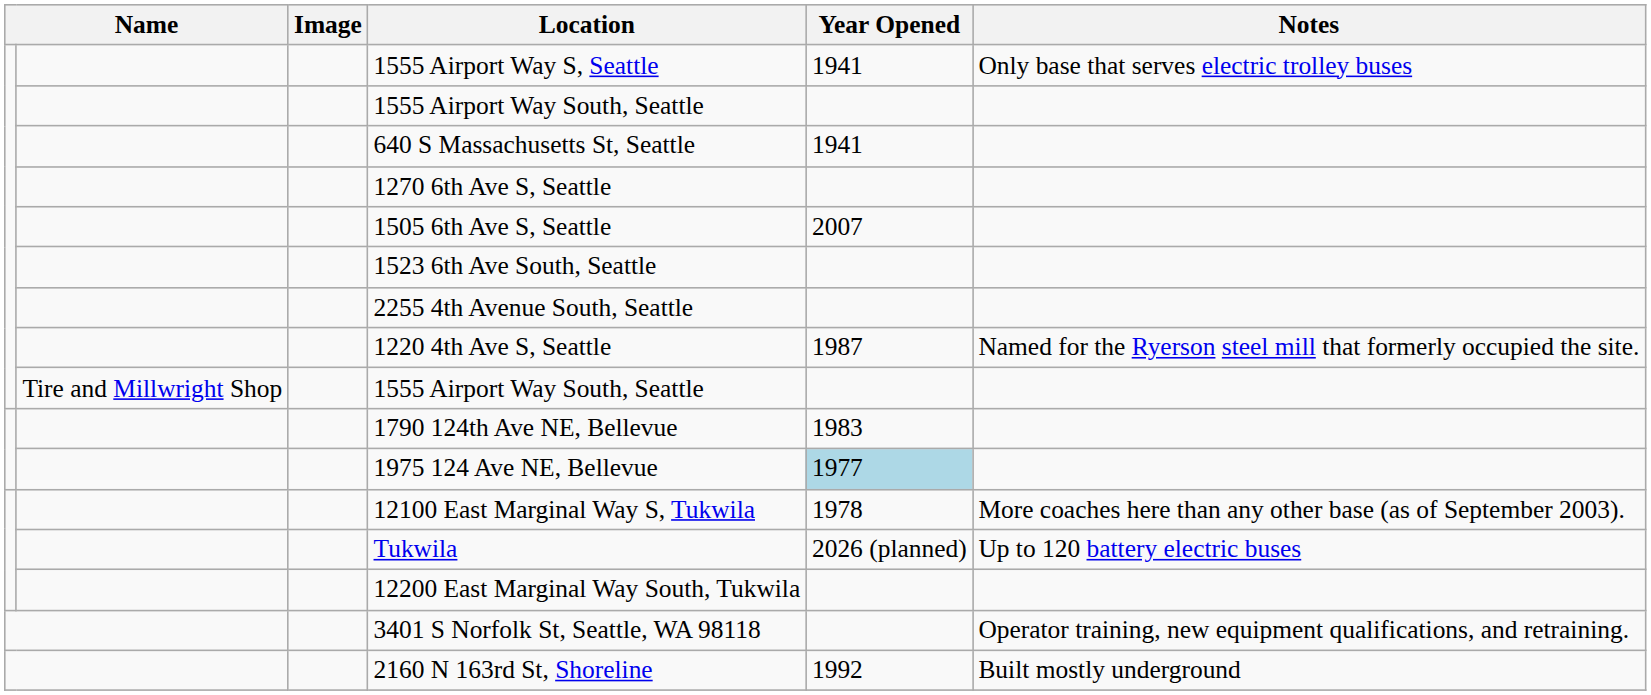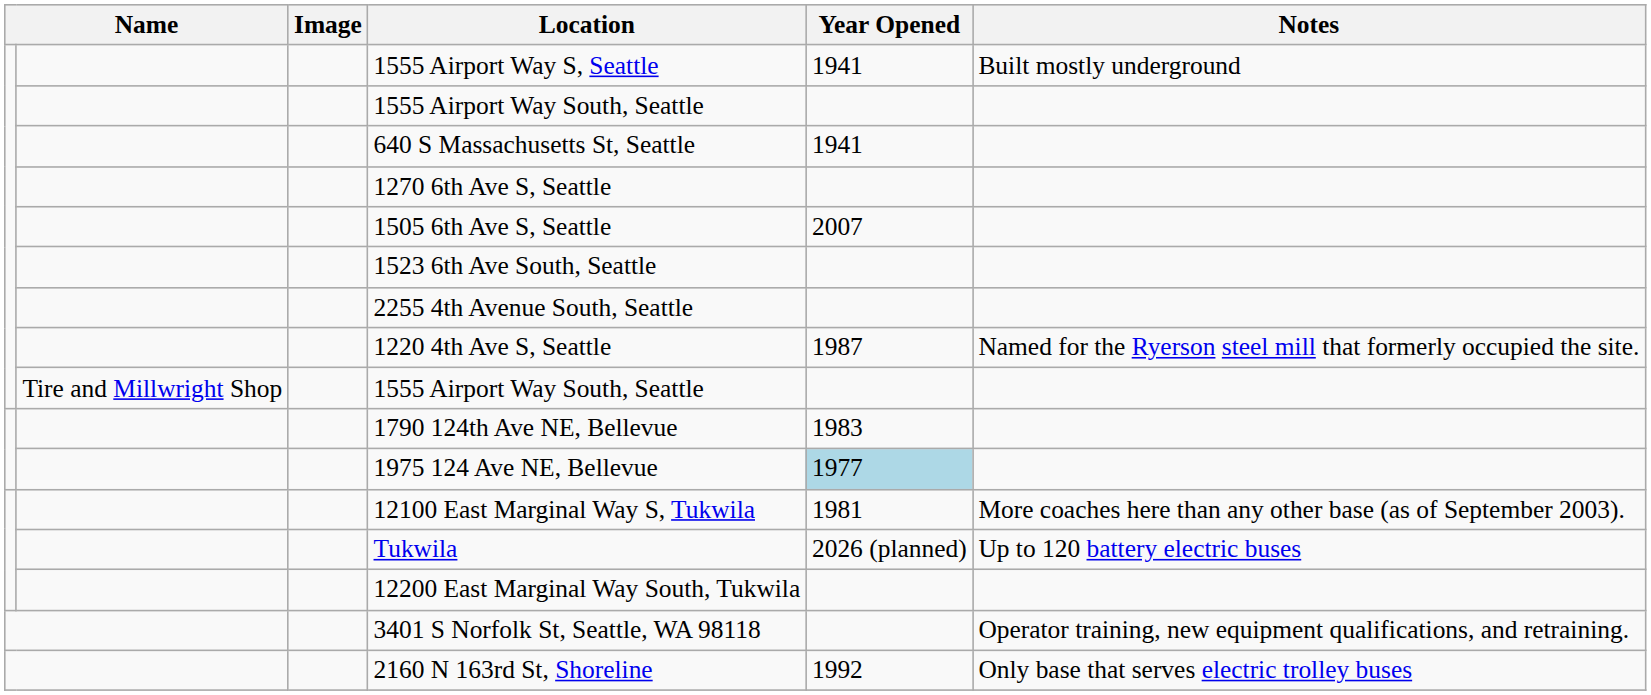 <table class="wikitable sortable sticky-header">
 <tr>
 <th colspan="2" align="center">Name</th>
 <th class=unsortable>Image</th>
 <th class=unsortable>Location</th>
 <th>Year Opened</th>
 <th class=unsortable>Notes</th>
 </tr>
 <tr>
 <td rowspan=9><em></em></td>
 <td><strong></strong></td>
 <td></td>
 <td>1555 Airport Way S, <a href='#'>Seattle</a></td>
 <td>1941</td>
-<td>Only base that serves <a href='#'>electric trolley buses</a></td>
+<td>Built mostly underground</td>
 </tr>
 <tr style="vertical-align: top;">
 <td></td>
 <td></td>
 <td>1555 Airport Way South, Seattle</td>
 <td></td>
 <td></td>
 </tr>
 <tr>
 <td><strong></strong></td>
 <td></td>
 <td>640 S Massachusetts St, Seattle</td>
 <td>1941</td>
 <td></td>
 </tr>
 <tr style="vertical-align: top;">
 <td></td>
 <td></td>
 <td>1270 6th Ave S, Seattle</td>
 <td></td>
 <td></td>
 </tr>
 <tr>
 <td></td>
 <td></td>
 <td>1505 6th Ave S, Seattle</td>
 <td>2007</td>
 <td></td>
 </tr>
 <tr>
 <td></td>
 <td></td>
 <td>1523 6th Ave South, Seattle</td>
 <td></td>
 <td></td>
 </tr>
 <tr>
 <td></td>
 <td></td>
 <td>2255 4th Avenue South, Seattle</td>
 <td></td>
 <td></td>
 </tr>
 <tr>
 <td><strong></strong></td>
 <td></td>
 <td>1220 4th Ave S, Seattle</td>
 <td>1987</td>
 <td>Named for the <a href='#'>Ryerson</a> <a href='#'>steel mill</a> that formerly occupied the site.</td>
 </tr>
 <tr>
 <td>Tire and <a href='#'>Millwright</a> Shop</td>
 <td></td>
 <td>1555 Airport Way South, Seattle</td>
 <td></td>
 <td></td>
 </tr>
 <tr>
 <td rowspan=2><em></em></td>
 <td><strong></strong></td>
 <td></td>
 <td>1790 124th Ave NE, Bellevue</td>
 <td>1983</td>
 <td></td>
 </tr>
 <tr>
 <td><strong></strong></td>
 <td></td>
 <td>1975 124 Ave NE, Bellevue</td>
 <td style="background: lightblue;">1977</td>
 <td></td>
 </tr>
 <tr>
 <td rowspan=3><em></em></td>
 <td><strong></strong></td>
 <td></td>
 <td>12100 East Marginal Way S, <a href='#'>Tukwila</a></td>
-<td>1978</td>
+<td>1981</td>
 <td>More coaches here than any other base (as of September 2003).</td>
 </tr>
 <tr>
 <td><strong></strong></td>
 <td></td>
 <td><a href='#'>Tukwila</a></td>
 <td>2026 (planned)</td>
 <td>Up to 120 <a href='#'>battery electric buses</a></td>
 </tr>
 <tr>
 <td></td>
 <td></td>
 <td>12200 East Marginal Way South, Tukwila</td>
 <td></td>
 <td></td>
 </tr>
 <tr>
 <td colspan="2"><strong></strong></td>
 <td></td>
 <td>3401 S Norfolk St, Seattle, WA 98118</td>
 <td></td>
 <td>Operator training, new equipment qualifications, and retraining.</td>
 </tr>
 <tr>
 <td colspan="2"><strong></strong></td>
 <td></td>
 <td>2160 N 163rd St, <a href='#'>Shoreline</a></td>
 <td>1992</td>
-<td>Built mostly underground</td>
+<td>Only base that serves <a href='#'>electric trolley buses</a></td>
 </tr>
 </table>
